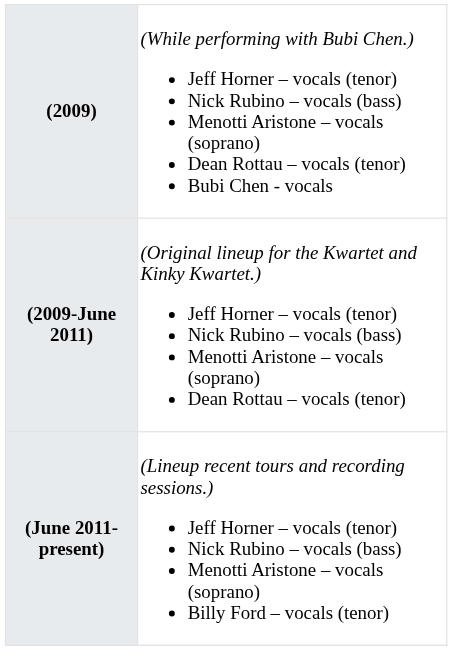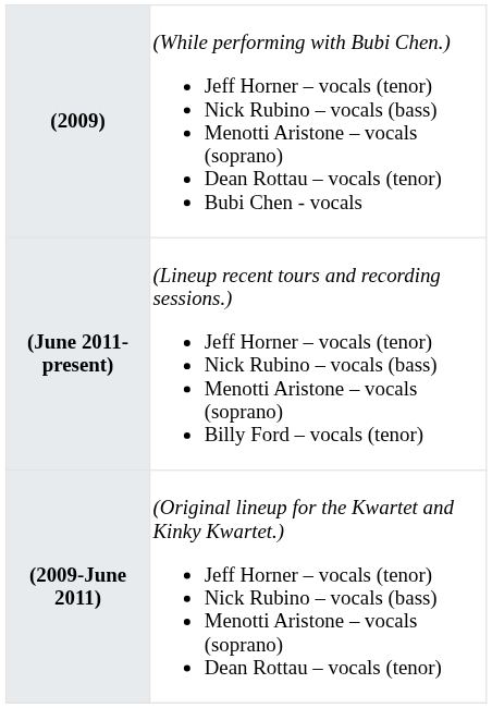 <table class="toccolours"  border=1 cellpadding=2 cellspacing=0 style="width: 375px; margin: 0 0 1em 1em; border-collapse: collapse; border: 1px solid #E2E2E2;">
 <tr>
 <th style="background:#e7ebee;">(2009)</th>
 <td><br><em>(While performing with Bubi Chen.)</em><ul><li>Jeff Horner – vocals (tenor)</li><li>Nick Rubino – vocals (bass)</li><li>Menotti Aristone – vocals (soprano)</li><li>Dean Rottau – vocals (tenor)</li><li>Bubi Chen - vocals</li></ul></td>
 </tr>
 <tr>
+<th style="background:#e7ebee;">(June 2011-present)</th>
+<td><br><em>(Lineup recent tours and recording sessions.)</em><ul><li>Jeff Horner – vocals (tenor)</li><li>Nick Rubino – vocals (bass)</li><li>Menotti Aristone – vocals (soprano)</li><li>Billy Ford – vocals (tenor)</li></ul></td>
+</tr>
+<tr>
 <th style="background:#e7ebee;">(2009-June 2011)</th>
 <td><br><em>(Original lineup for the Kwartet and Kinky Kwartet.)</em><ul><li>Jeff Horner – vocals (tenor)</li><li>Nick Rubino – vocals (bass)</li><li>Menotti Aristone – vocals (soprano)</li><li>Dean Rottau – vocals (tenor)</li></ul></td>
 </tr>
 <tr>
-<th style="background:#e7ebee;">(June 2011-present)</th>
-<td><br><em>(Lineup recent tours and recording sessions.)</em><ul><li>Jeff Horner – vocals (tenor)</li><li>Nick Rubino – vocals (bass)</li><li>Menotti Aristone – vocals (soprano)</li><li>Billy Ford – vocals (tenor)</li></ul></td>
-</tr>
-<tr>
 </tr>
 </table>
